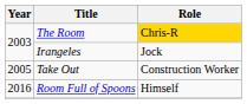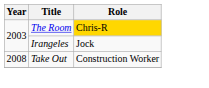 <table class="wikitable" style="font-size:100%">
 <tr style="text-align:center;">
 <th>Year</th>
 <th>Title</th>
 <th>Role</th>
 </tr>
 <tr>
 <td rowspan="2">2003</td>
 <td><em><a href='#'>The Room</a></em></td>
 <td style="background: gold;">Chris-R</td>
 </tr>
 <tr>
 <td><em>Irangeles</em></td>
 <td>Jock</td>
 </tr>
 <tr>
-<td rowspan="1">2005</td>
+<td rowspan="1">2008</td>
 <td><em>Take Out</em></td>
 <td>Construction Worker</td>
 </tr>
 <tr>
-<td rowspan="1">2016</td>
-<td><em><a href='#'>Room Full of Spoons</a></em></td>
-<td>Himself</td>
-</tr>
-<tr>
 </tr>
 </table>
